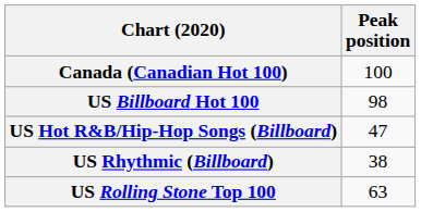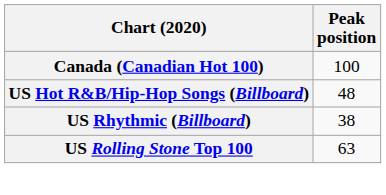 <table class="wikitable sortable plainrowheaders" style="text-align:center">
 <tr>
 <th scope="col">Chart (2020)</th>
 <th scope="col">Peak<br>position</th>
 </tr>
 <tr>
 <th scope="row">Canada (<a href='#'>Canadian Hot 100</a>)</th>
 <td>100</td>
 </tr>
 <tr>
-<th scope="row">US <a href='#'><em>Billboard</em> Hot 100</a></th>
-<td>98</td>
-</tr>
-<tr>
 <th scope="row">US <a href='#'>Hot R&B/Hip-Hop Songs</a> (<em><a href='#'>Billboard</a></em>)</th>
-<td>47</td>
+<td>48</td>
 </tr>
 <tr>
 <th scope="row">US <a href='#'>Rhythmic</a> (<em><a href='#'>Billboard</a></em>)</th>
 <td>38</td>
 </tr>
 <tr>
 <th scope="row">US <a href='#'><em>Rolling Stone</em> Top 100</a></th>
 <td>63</td>
 </tr>
 </table>
